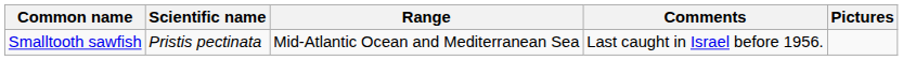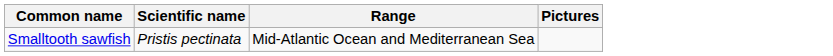 <table class="wikitable">
 <tr>
 <th>Common name</th>
 <th>Scientific name</th>
 <th>Range</th>
-<th class="unsortable">Comments</th>
 <th>Pictures</th>
 </tr>
 <tr>
 <td><a href='#'>Smalltooth sawfish</a></td>
 <td><em>Pristis pectinata</em></td>
 <td>Mid-Atlantic Ocean and Mediterranean Sea</td>
-<td>Last caught in <a href='#'>Israel</a> before 1956.</td>
 <td></td>
 </tr>
 </table>
